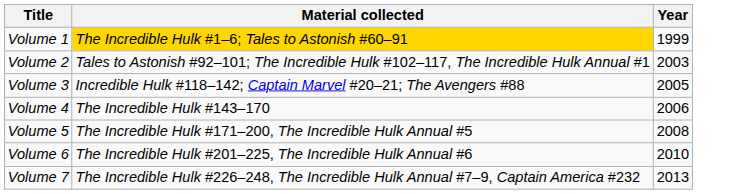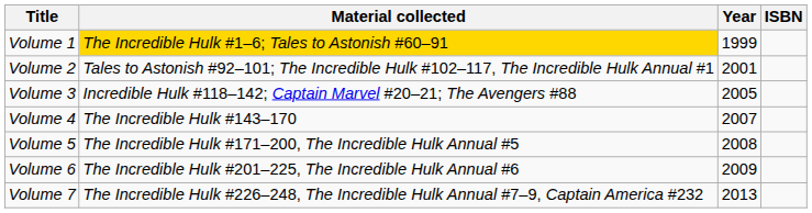 <table class="wikitable sortable">
 <tr>
 <th>Title</th>
 <th>Material collected</th>
 <th>Year</th>
+<th>ISBN</th>
 </tr>
 <tr>
 <td><em>Volume 1</em></td>
 <td style="background: gold;"><em>The Incredible Hulk</em> #1–6; <em>Tales to Astonish</em> #60–91</td>
 <td>1999</td>
+<td></td>
 </tr>
 <tr>
 <td><em>Volume 2</em></td>
 <td><em>Tales to Astonish</em> #92–101; <em>The Incredible Hulk</em> #102–117, <em>The Incredible Hulk Annual</em> #1</td>
-<td>2003</td>
+<td>2001</td>
+<td></td>
 </tr>
 <tr>
 <td><em>Volume 3</em></td>
 <td><em>Incredible Hulk</em> #118–142; <em><a href='#'>Captain Marvel</a></em> #20–21; <em>The Avengers</em> #88</td>
 <td>2005</td>
+<td></td>
 </tr>
 <tr>
 <td><em>Volume 4</em></td>
 <td><em>The Incredible Hulk</em> #143–170</td>
-<td>2006</td>
+<td>2007</td>
+<td></td>
 </tr>
 <tr>
 <td><em>Volume 5</em></td>
 <td><em>The Incredible Hulk</em> #171–200, <em>The Incredible Hulk Annual</em> #5</td>
 <td>2008</td>
+<td></td>
 </tr>
 <tr>
 <td><em>Volume 6</em></td>
 <td><em>The Incredible Hulk</em> #201–225, <em>The Incredible Hulk Annual</em> #6</td>
-<td>2010</td>
+<td>2009</td>
+<td></td>
 </tr>
 <tr>
 <td><em>Volume 7</em></td>
 <td><em>The Incredible Hulk</em> #226–248, <em>The Incredible Hulk Annual</em> #7–9, <em>Captain America</em> #232</td>
 <td>2013</td>
+<td></td>
 </tr>
 </table>
